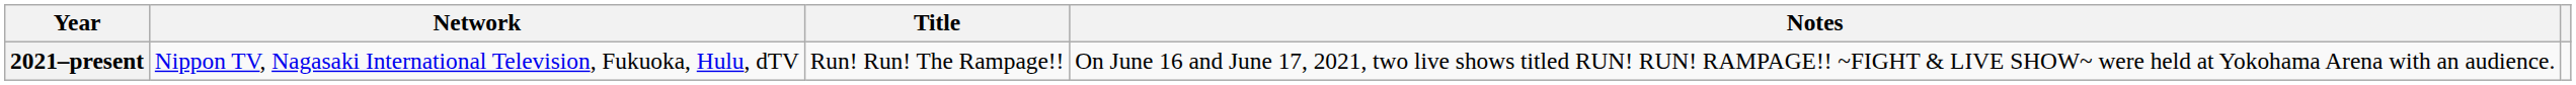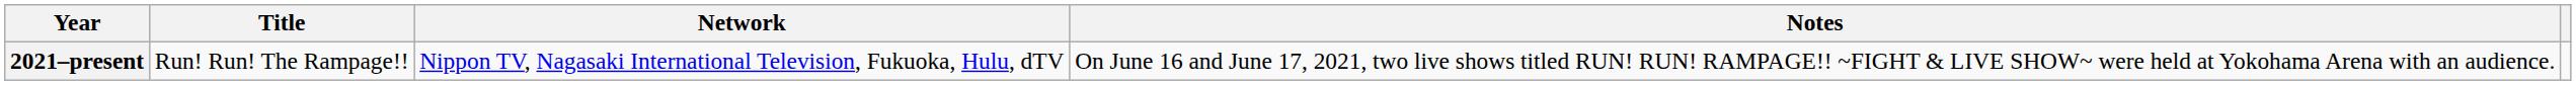 <table class="wikitable plainrowheaders">
 <tr>
 <th scope="col">Year</th>
+<th scope="col">Title</th>
 <th scope="col">Network</th>
-<th scope="col">Title</th>
 <th class="unsortable" scope="col">Notes</th>
 <th class="unsortable" scope="col"></th>
 </tr>
 <tr>
 <th scope="row">2021–present</th>
+<td>Run! Run! The Rampage!!</td>
 <td><a href='#'>Nippon TV</a>, <a href='#'>Nagasaki International Television</a>, Fukuoka, <a href='#'>Hulu</a>, dTV</td>
-<td>Run! Run! The Rampage!!</td>
 <td>On June 16 and June 17, 2021, two live shows titled RUN! RUN! RAMPAGE!! ~FIGHT & LIVE SHOW~ were held at Yokohama Arena with an audience.</td>
 <td style="text-align:center"></td>
 </tr>
 </table>
